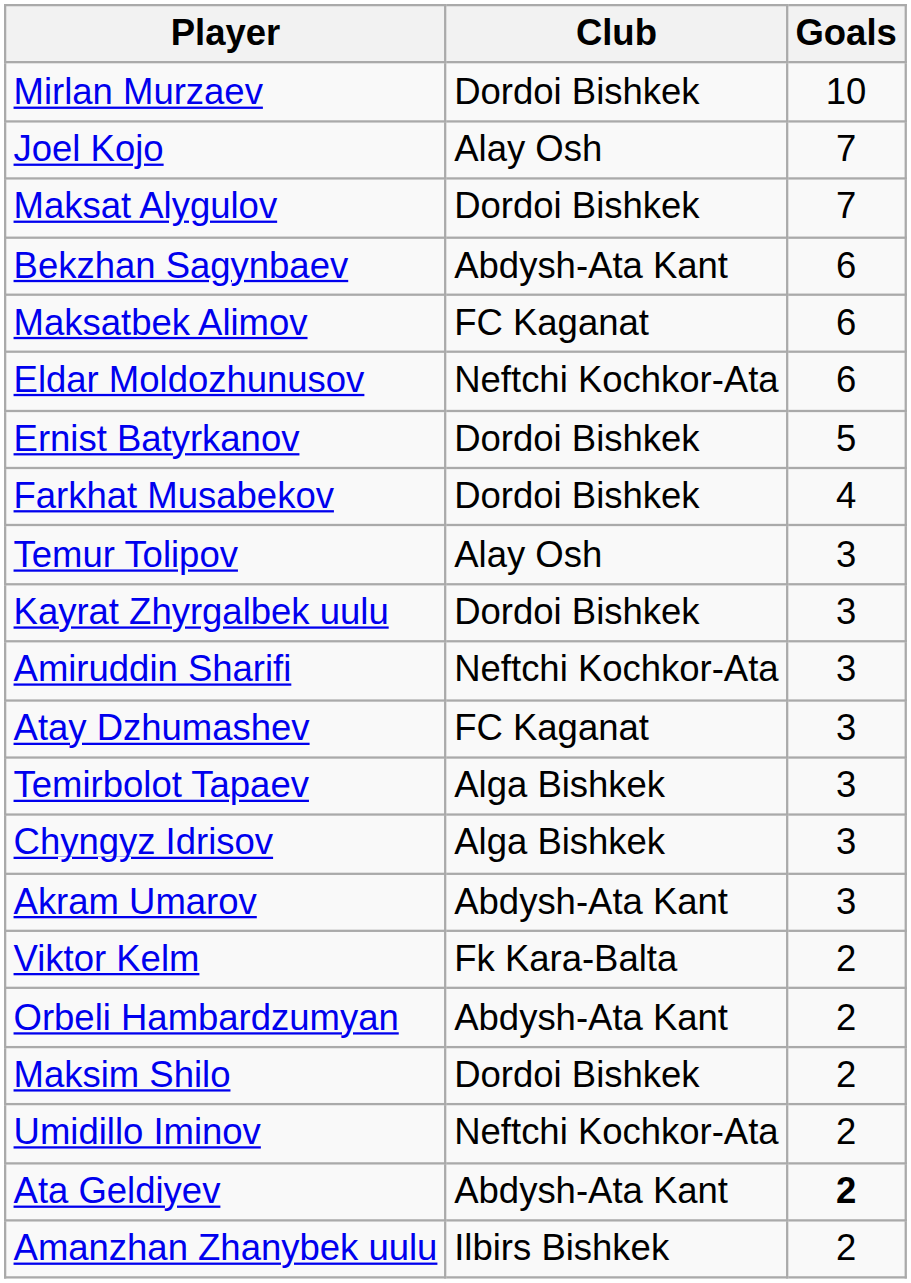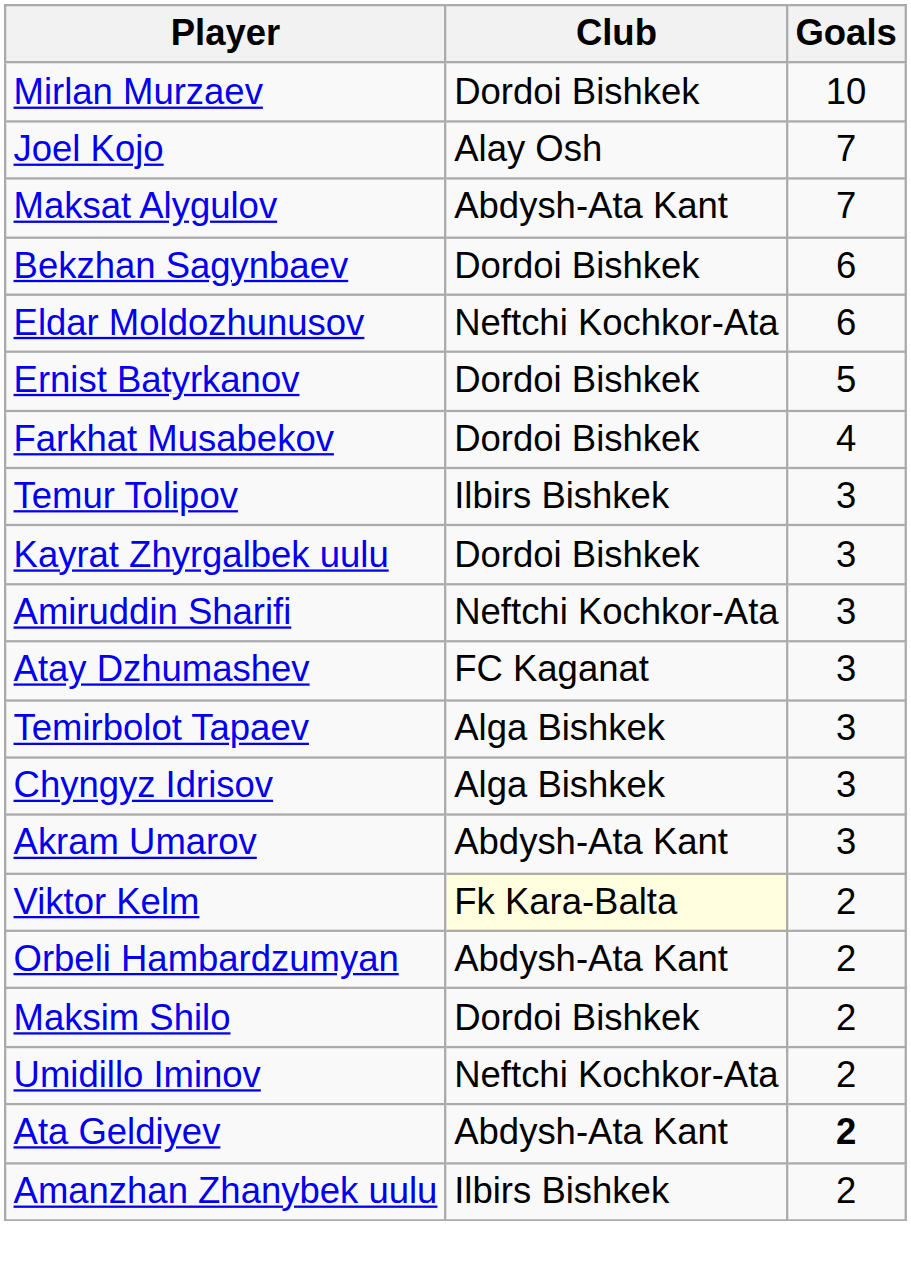 <table class="wikitable" style="text-align:center">
 <tr>
 <th>Player</th>
 <th>Club</th>
 <th>Goals</th>
 </tr>
 <tr>
 <td align="left"> <a href='#'>Mirlan Murzaev</a></td>
 <td align="left">Dordoi Bishkek</td>
 <td rowspan="1">10</td>
 </tr>
 <tr>
 <td align="left"> <a href='#'>Joel Kojo</a></td>
 <td align="left">Alay Osh</td>
 <td rowspan="1">7</td>
 </tr>
 <tr>
 <td align="left"> <a href='#'>Maksat Alygulov</a></td>
-<td align="left">Dordoi Bishkek</td>
+<td align="left">Abdysh-Ata Kant</td>
 <td rowspan="1">7</td>
 </tr>
 <tr>
 <td align="left"> <a href='#'>Bekzhan Sagynbaev</a></td>
-<td align="left">Abdysh-Ata Kant</td>
-<td rowspan="1">6</td>
-</tr>
-<tr>
-<td align="left"> <a href='#'>Maksatbek Alimov</a></td>
-<td align="left">FC Kaganat</td>
+<td align="left">Dordoi Bishkek</td>
 <td rowspan="1">6</td>
 </tr>
 <tr>
 <td align="left"> <a href='#'>Eldar Moldozhunusov</a></td>
 <td align="left">Neftchi Kochkor-Ata</td>
 <td rowspan="1">6</td>
 </tr>
 <tr>
 <td align="left"> <a href='#'>Ernist Batyrkanov</a></td>
 <td align="left">Dordoi Bishkek</td>
 <td rowspan="1">5</td>
 </tr>
 <tr>
 <td align="left"> <a href='#'>Farkhat Musabekov</a></td>
 <td align="left">Dordoi Bishkek</td>
 <td rowspan="1">4</td>
 </tr>
 <tr>
 <td align="left"> <a href='#'>Temur Tolipov</a></td>
-<td align="left">Alay Osh</td>
+<td align="left">Ilbirs Bishkek</td>
 <td rowspan="1">3</td>
 </tr>
 <tr>
 <td align="left"> <a href='#'>Kayrat Zhyrgalbek uulu</a></td>
 <td align="left">Dordoi Bishkek</td>
 <td rowspan="1">3</td>
 </tr>
 <tr>
 <td align="left"> <a href='#'>Amiruddin Sharifi</a></td>
 <td align="left">Neftchi Kochkor-Ata</td>
 <td rowspan="1">3</td>
 </tr>
 <tr>
 <td align="left"> <a href='#'>Atay Dzhumashev</a></td>
 <td align="left">FC Kaganat</td>
 <td rowspan="1">3</td>
 </tr>
 <tr>
 <td align="left"> <a href='#'>Temirbolot Tapaev</a></td>
 <td align="left">Alga Bishkek</td>
 <td rowspan="1">3</td>
 </tr>
 <tr>
 <td align="left"> <a href='#'>Chyngyz Idrisov</a></td>
 <td align="left">Alga Bishkek</td>
 <td rowspan="1">3</td>
 </tr>
 <tr>
 <td align="left"> <a href='#'>Akram Umarov</a></td>
 <td align="left">Abdysh-Ata Kant</td>
 <td rowspan="1">3</td>
 </tr>
 <tr>
 <td align="left"> <a href='#'>Viktor Kelm</a></td>
-<td align="left">Fk Kara-Balta</td>
+<td align="left" style="background: lightyellow;">Fk Kara-Balta</td>
 <td rowspan="1">2</td>
 </tr>
 <tr>
 <td align="left"> <a href='#'>Orbeli Hambardzumyan</a></td>
 <td align="left">Abdysh-Ata Kant</td>
 <td rowspan="1">2</td>
 </tr>
 <tr>
 <td align="left"> <a href='#'>Maksim Shilo</a></td>
 <td align="left">Dordoi Bishkek</td>
 <td rowspan="1">2</td>
 </tr>
 <tr>
 <td align="left"> <a href='#'>Umidillo Iminov</a></td>
 <td align="left">Neftchi Kochkor-Ata</td>
 <td rowspan="1">2</td>
 </tr>
 <tr>
 <td align="left"> <a href='#'>Ata Geldiyev</a></td>
 <td align="left">Abdysh-Ata Kant</td>
 <td rowspan="1"><strong>2</strong></td>
 </tr>
 <tr>
 <td align="left"> <a href='#'>Amanzhan Zhanybek uulu</a></td>
 <td align="left">Ilbirs Bishkek</td>
 <td rowspan="1">2</td>
 </tr>
 </table>
